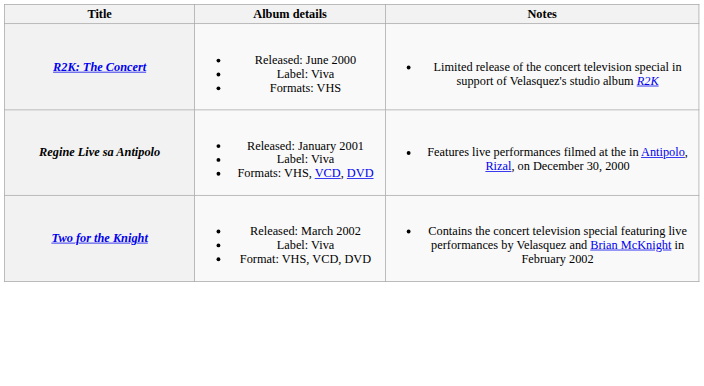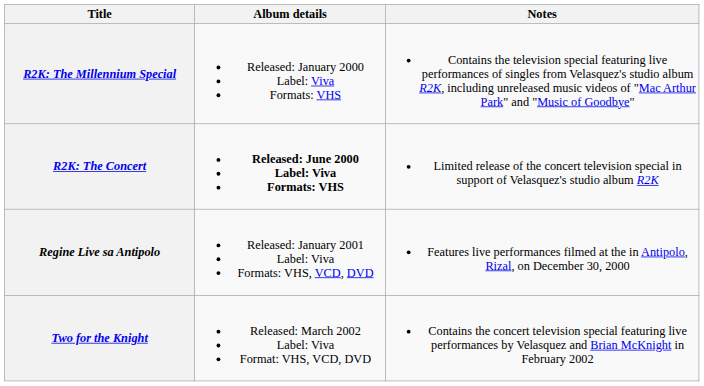 <table class="wikitable plainrowheaders" style="text-align:center;">
 <tr>
 <th scope="col" style="width:15em;">Title</th>
 <th scope="col" style="width:15em;">Album details</th>
 <th scope="col" style="width:25em;">Notes</th>
 </tr>
 <tr>
+<th scope="row"><em><a href='#'>R2K: The Millennium Special</a></em></th>
+<td><br><ul><li>Released: January 2000</li><li>Label: <a href='#'>Viva</a></li><li>Formats: <a href='#'>VHS</a></li></ul></td>
+<td><br><ul><li>Contains the television special featuring live performances of singles from Velasquez's studio album <em><a href='#'>R2K</a></em>, including unreleased music videos of "<a href='#'>Mac Arthur Park</a>" and "<a href='#'>Music of Goodbye</a>"</li></ul></td>
+</tr>
+<tr>
 <th scope="row"><em><a href='#'>R2K: The Concert</a></em></th>
-<td><br><ul><li>Released: June 2000</li><li>Label: Viva</li><li>Formats: VHS</li></ul></td>
+<td><strong><br><ul><li>Released: June 2000</li><li>Label: Viva</li><li>Formats: VHS</li></ul></strong></td>
 <td><br><ul><li>Limited release of the concert television special in support of Velasquez's studio album <em><a href='#'>R2K</a></em></li></ul></td>
 </tr>
 <tr>
 <th scope="row"><em>Regine Live sa Antipolo</em></th>
 <td><br><ul><li>Released: January 2001</li><li>Label: Viva</li><li>Formats: VHS, <a href='#'>VCD</a>, <a href='#'>DVD</a></li></ul></td>
 <td><br><ul><li>Features live performances filmed at the  in <a href='#'>Antipolo</a>, <a href='#'>Rizal</a>, on December 30, 2000</li></ul></td>
 </tr>
 <tr>
 <th scope="row"><em><a href='#'>Two for the Knight</a></em></th>
 <td><br><ul><li>Released: March 2002</li><li>Label: Viva</li><li>Format: VHS, VCD, DVD</li></ul></td>
 <td><br><ul><li>Contains the concert television special featuring live performances by Velasquez and <a href='#'>Brian McKnight</a> in February 2002</li></ul></td>
 </tr>
 </table>
